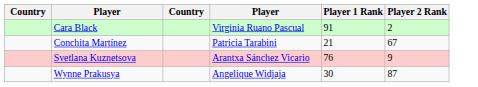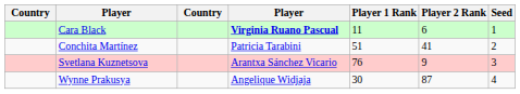 <table class="sortable wikitable">
 <tr>
 <th width="70">Country</th>
 <th width="175">Player</th>
 <th width="70">Country</th>
 <th width="175">Player</th>
 <th>Player 1 Rank</th>
 <th>Player 2 Rank</th>
+<th>Seed</th>
 </tr>
 <tr style="background:#cfc;">
 <td></td>
 <td><a href='#'>Cara Black</a></td>
 <td></td>
-<td><a href='#'>Virginia Ruano Pascual</a></td>
-<td>91</td>
-<td>2</td>
+<td><strong><a href='#'>Virginia Ruano Pascual</a></strong></td>
+<td>11</td>
+<td>6</td>
+<td>1</td>
 </tr>
 <tr>
 <td></td>
 <td><a href='#'>Conchita Martínez</a></td>
 <td></td>
 <td><a href='#'>Patricia Tarabini</a></td>
-<td>21</td>
-<td>67</td>
+<td>51</td>
+<td>41</td>
+<td>2</td>
 </tr>
 <tr style="background:#fcc;">
 <td></td>
 <td><a href='#'>Svetlana Kuznetsova</a></td>
 <td></td>
 <td><a href='#'>Arantxa Sánchez Vicario</a></td>
 <td>76</td>
 <td>9</td>
+<td>3</td>
 </tr>
 <tr>
 <td></td>
 <td><a href='#'>Wynne Prakusya</a></td>
 <td></td>
 <td><a href='#'>Angelique Widjaja</a></td>
 <td>30</td>
 <td>87</td>
+<td>4</td>
 </tr>
 </table>
